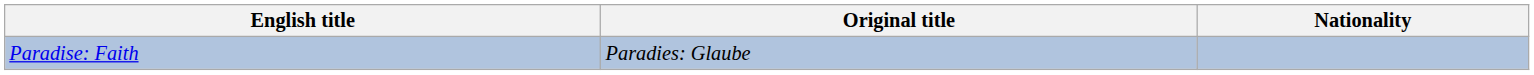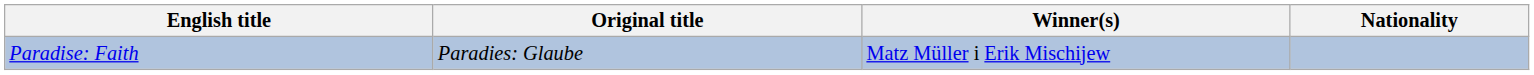 <table class="wikitable" style="width:95%;" cellpadding="5">
 <tr>
 <th style="width:18%;">English title</th>
 <th style="width:18%;">Original title</th>
+<th style="width:18%;">Winner(s)</th>
 <th style="width:10%;">Nationality</th>
 </tr>
 <tr style="background:#B0C4DE;">
 <td><em><a href='#'>Paradise: Faith</a></em></td>
 <td><em>Paradies: Glaube</em></td>
+<td><a href='#'>Matz Müller</a> i <a href='#'>Erik Mischijew</a></td>
 <td></td>
 </tr>
 </table>
